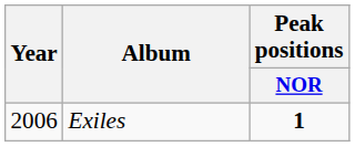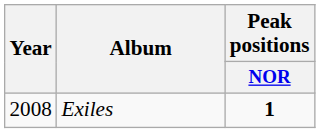 <table class="wikitable">
 <tr>
 <th align="center" rowspan="2" width="10">Year</th>
 <th align="center" rowspan="2" width="120">Album</th>
 <th align="center" colspan="1" width="20">Peak positions</th>
 </tr>
 <tr>
 <th scope="col" style="width:3em;font-size:90%;"><a href='#'>NOR</a><br></th>
 </tr>
 <tr>
-<td style="text-align:center;">2006</td>
+<td style="text-align:center;">2008</td>
 <td><em>Exiles</em></td>
 <td style="text-align:center;"><strong>1</strong></td>
 </tr>
 </table>
